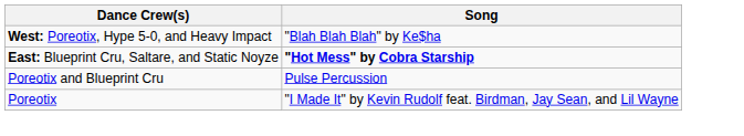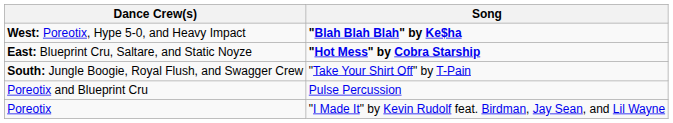 <table class="wikitable">
 <tr>
 <th>Dance Crew(s)</th>
 <th>Song</th>
 </tr>
 <tr>
 <td><strong>West:</strong> <a href='#'>Poreotix</a>, Hype 5-0, and Heavy Impact</td>
-<td>"<a href='#'>Blah Blah Blah</a>" by <a href='#'>Ke$ha</a></td>
+<td><strong>"<a href='#'>Blah Blah Blah</a>" by <a href='#'>Ke$ha</a></strong></td>
 </tr>
 <tr>
 <td><strong>East:</strong> Blueprint Cru, Saltare, and Static Noyze</td>
 <td><strong>"<a href='#'>Hot Mess</a>" by <a href='#'>Cobra Starship</a></strong></td>
+</tr>
+<tr>
+<td><strong>South:</strong> Jungle Boogie, Royal Flush, and Swagger Crew</td>
+<td>"<a href='#'>Take Your Shirt Off</a>" by <a href='#'>T-Pain</a></td>
 </tr>
 <tr>
 <td><a href='#'>Poreotix</a> and Blueprint Cru</td>
 <td><a href='#'>Pulse Percussion</a></td>
 </tr>
 <tr>
 <td><a href='#'>Poreotix</a></td>
 <td>"<a href='#'>I Made It</a>" by <a href='#'>Kevin Rudolf</a> feat. <a href='#'>Birdman</a>, <a href='#'>Jay Sean</a>, and <a href='#'>Lil Wayne</a></td>
 </tr>
 </table>
